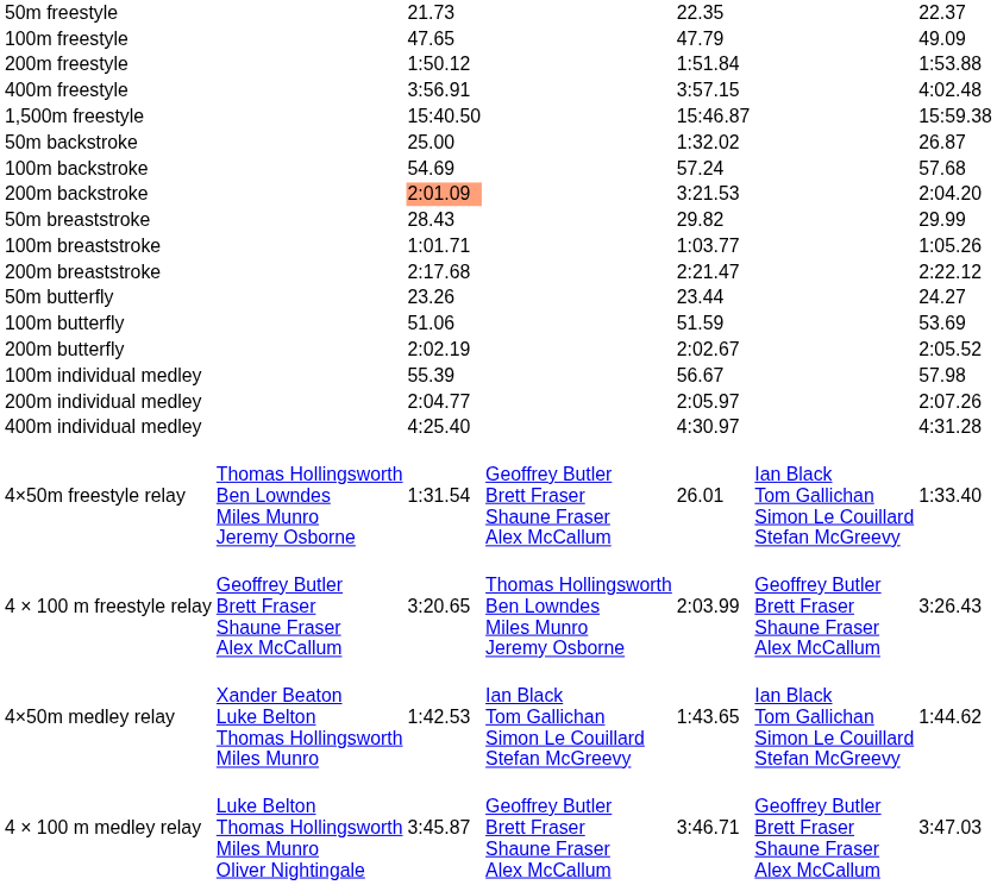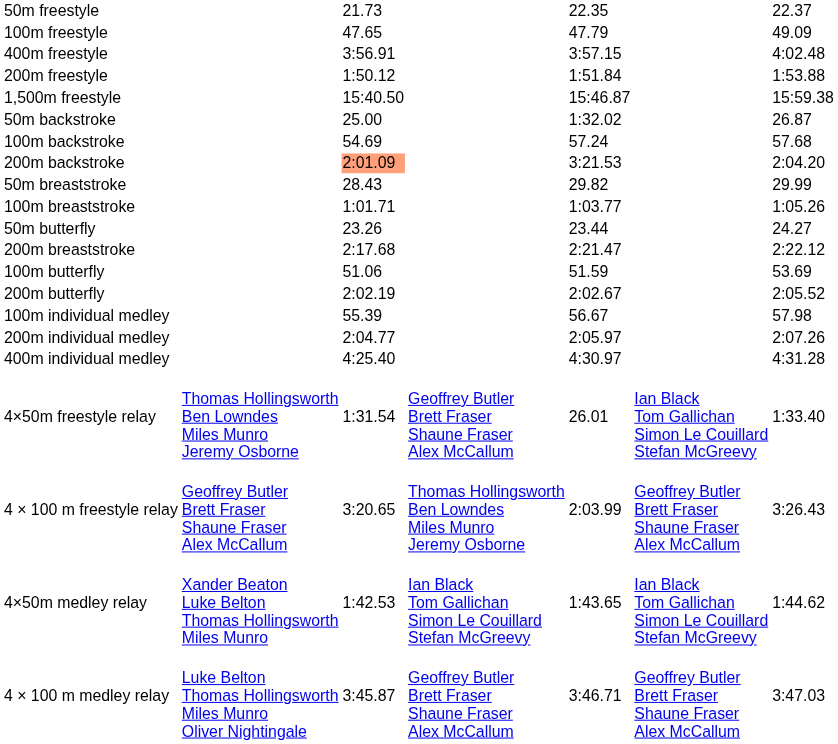 <table>
 <tr>
 <td>50m freestyle</td>
 <td></td>
 <td>21.73</td>
 <td></td>
 <td>22.35</td>
 <td></td>
 <td>22.37</td>
 </tr>
 <tr>
 <td>100m freestyle</td>
 <td></td>
 <td>47.65</td>
 <td></td>
 <td>47.79</td>
 <td></td>
 <td>49.09</td>
 </tr>
 <tr>
+<td>400m freestyle</td>
+<td></td>
+<td>3:56.91</td>
+<td></td>
+<td>3:57.15</td>
+<td></td>
+<td>4:02.48</td>
+</tr>
+<tr>
 <td>200m freestyle</td>
 <td></td>
 <td>1:50.12</td>
 <td></td>
 <td>1:51.84</td>
 <td></td>
 <td>1:53.88</td>
-</tr>
-<tr>
-<td>400m freestyle</td>
-<td></td>
-<td>3:56.91</td>
-<td></td>
-<td>3:57.15</td>
-<td></td>
-<td>4:02.48</td>
 </tr>
 <tr>
 <td>1,500m freestyle</td>
 <td></td>
 <td>15:40.50</td>
 <td></td>
 <td>15:46.87</td>
 <td></td>
 <td>15:59.38</td>
 </tr>
 <tr>
 <td>50m backstroke</td>
 <td></td>
 <td>25.00</td>
 <td></td>
 <td>1:32.02</td>
 <td></td>
 <td>26.87</td>
 </tr>
 <tr>
 <td>100m backstroke</td>
 <td></td>
 <td>54.69</td>
 <td></td>
 <td>57.24</td>
 <td></td>
 <td>57.68</td>
 </tr>
 <tr>
 <td>200m backstroke</td>
 <td></td>
 <td style="background: lightsalmon;">2:01.09</td>
 <td></td>
 <td>3:21.53</td>
 <td></td>
 <td>2:04.20</td>
 </tr>
 <tr>
 <td>50m breaststroke</td>
 <td></td>
 <td>28.43</td>
 <td></td>
 <td>29.82</td>
 <td></td>
 <td>29.99</td>
 </tr>
 <tr>
 <td>100m breaststroke</td>
 <td></td>
 <td>1:01.71</td>
 <td></td>
 <td>1:03.77</td>
 <td></td>
 <td>1:05.26</td>
 </tr>
 <tr>
+<td>50m butterfly</td>
+<td></td>
+<td>23.26</td>
+<td></td>
+<td>23.44</td>
+<td></td>
+<td>24.27</td>
+</tr>
+<tr>
 <td>200m breaststroke</td>
 <td></td>
 <td>2:17.68</td>
 <td></td>
 <td>2:21.47</td>
 <td></td>
 <td>2:22.12</td>
-</tr>
-<tr>
-<td>50m butterfly</td>
-<td></td>
-<td>23.26</td>
-<td></td>
-<td>23.44</td>
-<td></td>
-<td>24.27</td>
 </tr>
 <tr>
 <td>100m butterfly</td>
 <td></td>
 <td>51.06</td>
 <td></td>
 <td>51.59</td>
 <td></td>
 <td>53.69</td>
 </tr>
 <tr>
 <td>200m butterfly</td>
 <td></td>
 <td>2:02.19</td>
 <td></td>
 <td>2:02.67</td>
 <td></td>
 <td>2:05.52</td>
 </tr>
 <tr>
 <td>100m individual medley</td>
 <td></td>
 <td>55.39</td>
 <td></td>
 <td>56.67</td>
 <td></td>
 <td>57.98</td>
 </tr>
 <tr>
 <td>200m individual medley</td>
 <td></td>
 <td>2:04.77</td>
 <td></td>
 <td>2:05.97</td>
 <td></td>
 <td>2:07.26</td>
 </tr>
 <tr>
 <td>400m individual medley</td>
 <td></td>
 <td>4:25.40</td>
 <td></td>
 <td>4:30.97</td>
 <td></td>
 <td>4:31.28</td>
 </tr>
 <tr>
 <td>4×50m freestyle relay</td>
 <td><br><a href='#'>Thomas Hollingsworth</a><br><a href='#'>Ben Lowndes</a><br><a href='#'>Miles Munro</a><br><a href='#'>Jeremy Osborne</a></td>
 <td>1:31.54</td>
 <td><br><a href='#'>Geoffrey Butler</a><br><a href='#'>Brett Fraser</a><br><a href='#'>Shaune Fraser</a><br><a href='#'>Alex McCallum</a></td>
 <td>26.01</td>
 <td><br><a href='#'>Ian Black</a><br><a href='#'>Tom Gallichan</a><br><a href='#'>Simon Le Couillard</a><br><a href='#'>Stefan McGreevy</a></td>
 <td>1:33.40</td>
 </tr>
 <tr>
 <td>4 × 100 m freestyle relay</td>
 <td><br><a href='#'>Geoffrey Butler</a><br><a href='#'>Brett Fraser</a><br><a href='#'>Shaune Fraser</a><br><a href='#'>Alex McCallum</a></td>
 <td>3:20.65</td>
 <td><br><a href='#'>Thomas Hollingsworth</a><br><a href='#'>Ben Lowndes</a><br><a href='#'>Miles Munro</a><br><a href='#'>Jeremy Osborne</a></td>
 <td>2:03.99</td>
 <td><br><a href='#'>Geoffrey Butler</a><br><a href='#'>Brett Fraser</a><br><a href='#'>Shaune Fraser</a><br><a href='#'>Alex McCallum</a></td>
 <td>3:26.43</td>
 </tr>
 <tr>
 <td>4×50m medley relay</td>
 <td><br><a href='#'>Xander Beaton</a><br><a href='#'>Luke Belton</a><br><a href='#'>Thomas Hollingsworth</a><br><a href='#'>Miles Munro</a></td>
 <td>1:42.53</td>
 <td><br><a href='#'>Ian Black</a><br><a href='#'>Tom Gallichan</a><br><a href='#'>Simon Le Couillard</a><br><a href='#'>Stefan McGreevy</a></td>
 <td>1:43.65</td>
 <td><br><a href='#'>Ian Black</a><br><a href='#'>Tom Gallichan</a><br><a href='#'>Simon Le Couillard</a><br><a href='#'>Stefan McGreevy</a></td>
 <td>1:44.62</td>
 </tr>
 <tr>
 <td>4 × 100 m medley relay</td>
 <td><br><a href='#'>Luke Belton</a><br><a href='#'>Thomas Hollingsworth</a><br><a href='#'>Miles Munro</a><br><a href='#'>Oliver Nightingale</a></td>
 <td>3:45.87</td>
 <td><br><a href='#'>Geoffrey Butler</a><br><a href='#'>Brett Fraser</a><br><a href='#'>Shaune Fraser</a><br><a href='#'>Alex McCallum</a></td>
 <td>3:46.71</td>
 <td><br><a href='#'>Geoffrey Butler</a><br><a href='#'>Brett Fraser</a><br><a href='#'>Shaune Fraser</a><br><a href='#'>Alex McCallum</a></td>
 <td>3:47.03</td>
 </tr>
 </table>
